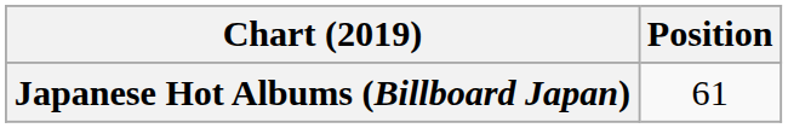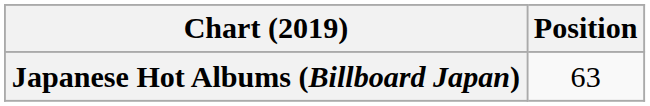 <table class="wikitable plainrowheaders" style="text-align:center;">
 <tr>
 <th scope="col">Chart (2019)</th>
 <th scope="col">Position</th>
 </tr>
 <tr>
 <th scope="row">Japanese Hot Albums (<em>Billboard Japan</em>)</th>
-<td>61</td>
+<td>63</td>
 </tr>
 </table>
